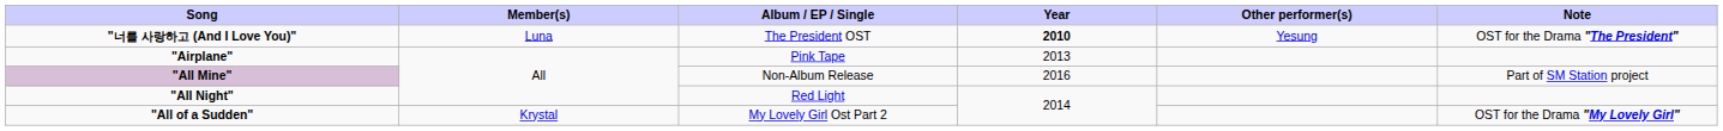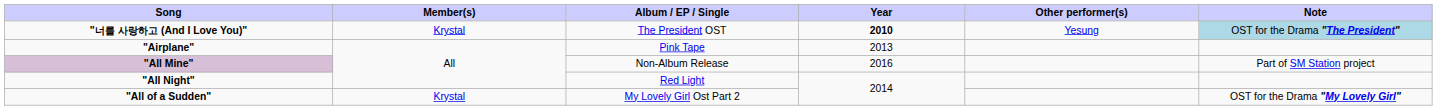 <table class="wikitable" style="margin:0.5em auto; clear:both; font-size:.9em; text-align:center; width:100%">
 <tr>
 <th width="500" style="background: #CCCCFF;">Song</th>
 <th width="350" style="background: #CCCCFF;">Member(s)</th>
 <th width="350" style="background: #CCCCFF;">Album / EP / Single</th>
 <th width="250" style="background: #CCCCFF;">Year</th>
 <th width="350" style="background: #CCCCFF;">Other performer(s)</th>
 <th width="350" style="background: #CCCCFF;">Note</th>
 </tr>
 <tr>
 <td><strong>"너를 사랑하고 (And I Love You)"</strong></td>
-<td><a href='#'>Luna</a></td>
+<td><a href='#'>Krystal</a></td>
 <td><a href='#'>The President</a> OST</td>
 <td><strong>2010</strong></td>
 <td><a href='#'>Yesung</a></td>
-<td>OST for the Drama <strong><em>"<a href='#'>The President</a>"</em></strong></td>
+<td style="background: lightblue;">OST for the Drama <strong><em>"<a href='#'>The President</a>"</em></strong></td>
 </tr>
 <tr>
 <td><strong>"Airplane"</strong></td>
 <td rowspan="3">All</td>
 <td><a href='#'>Pink Tape</a></td>
 <td>2013</td>
 <td></td>
 <td></td>
 </tr>
 <tr>
 <td style="background-color:#D8BFD8"><strong>"All Mine"</strong></td>
 <td>Non-Album Release</td>
 <td>2016</td>
 <td></td>
 <td>Part of <a href='#'>SM Station</a> project</td>
 </tr>
 <tr>
 <td><strong>"All Night"</strong></td>
 <td><a href='#'>Red Light</a></td>
 <td rowspan="2">2014</td>
 <td></td>
 <td></td>
 </tr>
 <tr>
 <td><strong>"All of a Sudden"</strong></td>
 <td><a href='#'>Krystal</a></td>
 <td><a href='#'>My Lovely Girl</a> Ost Part 2</td>
 <td></td>
 <td>OST for the Drama <strong><em>"<a href='#'>My Lovely Girl</a>"</em></strong></td>
 </tr>
 </table>
